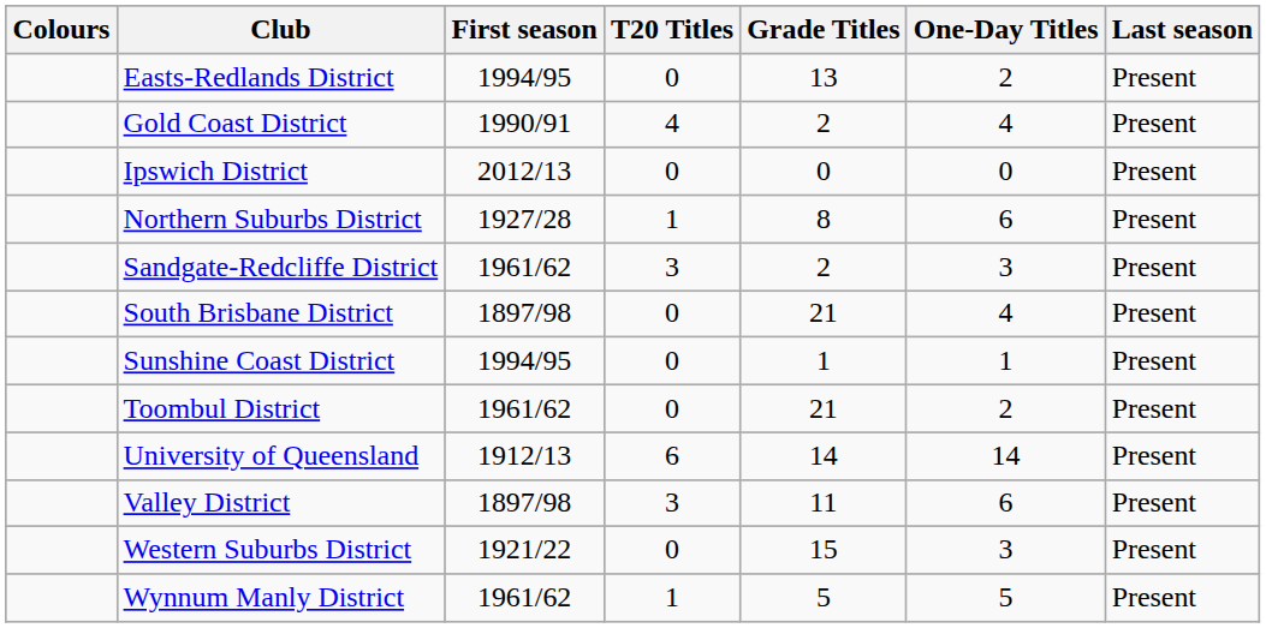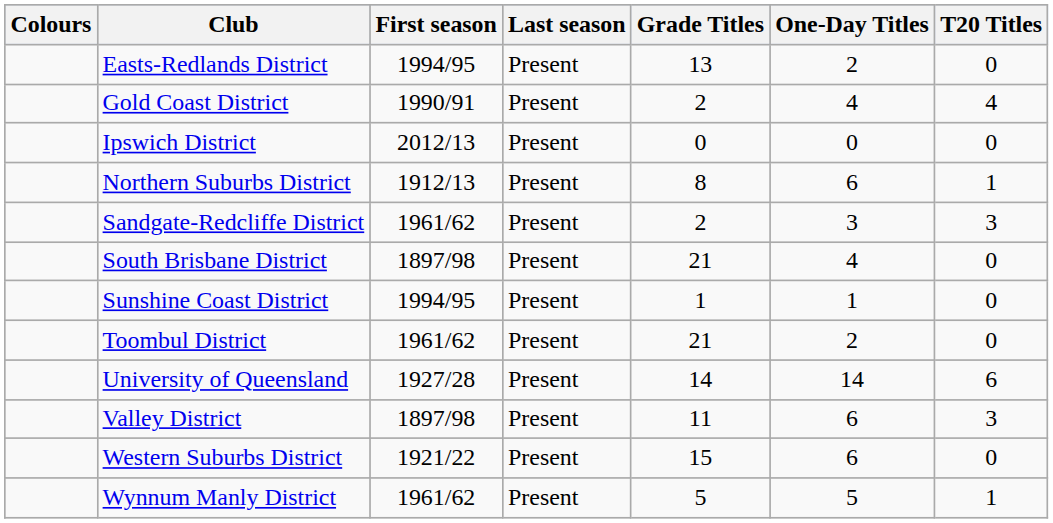 <table class="wikitable sortable" style="text-align:left; font-size:90%" width:110%">
 <tr style="background:#c1d8ff;">
 <th>Colours</th>
 <th>Club</th>
 <th>First season</th>
-<th>T20 Titles</th>
+<th>Last season</th>
 <th>Grade Titles</th>
 <th>One-Day Titles</th>
-<th>Last season</th>
+<th>T20 Titles</th>
 </tr>
 <tr>
 <td></td>
 <td><a href='#'>Easts-Redlands District</a></td>
 <td style="text-align:center;">1994/95</td>
-<td style="text-align:center;">0</td>
+<td>Present</td>
 <td style="text-align:center;">13</td>
 <td style="text-align:center;">2</td>
-<td>Present</td>
+<td style="text-align:center;">0</td>
 </tr>
 <tr>
 <td></td>
 <td><a href='#'>Gold Coast District</a></td>
 <td style="text-align:center;">1990/91</td>
-<td style="text-align:center;">4</td>
+<td>Present</td>
 <td style="text-align:center;">2</td>
 <td style="text-align:center;">4</td>
-<td>Present</td>
+<td style="text-align:center;">4</td>
 </tr>
 <tr>
 <td></td>
 <td><a href='#'>Ipswich District</a></td>
 <td style="text-align:center;">2012/13</td>
+<td>Present</td>
 <td style="text-align:center;">0</td>
 <td style="text-align:center;">0</td>
 <td style="text-align:center;">0</td>
-<td>Present</td>
 </tr>
 <tr>
 <td></td>
 <td><a href='#'>Northern Suburbs District</a></td>
-<td style="text-align:center;">1927/28</td>
-<td style="text-align:center;">1</td>
+<td style="text-align:center;">1912/13</td>
+<td>Present</td>
 <td style="text-align:center;">8</td>
 <td style="text-align:center;">6</td>
-<td>Present</td>
+<td style="text-align:center;">1</td>
 </tr>
 <tr>
 <td></td>
 <td><a href='#'>Sandgate-Redcliffe District</a></td>
 <td style="text-align:center;">1961/62</td>
-<td style="text-align:center;">3</td>
+<td>Present</td>
 <td style="text-align:center;">2</td>
 <td style="text-align:center;">3</td>
-<td>Present</td>
+<td style="text-align:center;">3</td>
 </tr>
 <tr>
 <td></td>
 <td><a href='#'>South Brisbane District</a></td>
 <td style="text-align:center;">1897/98</td>
-<td style="text-align:center;">0</td>
+<td>Present</td>
 <td style="text-align:center;">21</td>
 <td style="text-align:center;">4</td>
-<td>Present</td>
+<td style="text-align:center;">0</td>
 </tr>
 <tr>
 <td></td>
 <td><a href='#'>Sunshine Coast District</a></td>
 <td style="text-align:center;">1994/95</td>
-<td style="text-align:center;">0</td>
+<td>Present</td>
 <td style="text-align:center;">1</td>
 <td style="text-align:center;">1</td>
-<td>Present</td>
+<td style="text-align:center;">0</td>
 </tr>
 <tr>
 <td></td>
 <td><a href='#'>Toombul District</a></td>
 <td style="text-align:center;">1961/62</td>
-<td style="text-align:center;">0</td>
+<td>Present</td>
 <td style="text-align:center;">21</td>
 <td style="text-align:center;">2</td>
-<td>Present</td>
+<td style="text-align:center;">0</td>
 </tr>
 <tr>
 <td></td>
 <td><a href='#'>University of Queensland</a></td>
-<td style="text-align:center;">1912/13</td>
-<td style="text-align:center;">6</td>
+<td style="text-align:center;">1927/28</td>
+<td>Present</td>
 <td style="text-align:center;">14</td>
 <td style="text-align:center;">14</td>
-<td>Present</td>
+<td style="text-align:center;">6</td>
 </tr>
 <tr>
 <td></td>
 <td><a href='#'>Valley District</a></td>
 <td style="text-align:center;">1897/98</td>
-<td style="text-align:center;">3</td>
+<td>Present</td>
 <td style="text-align:center;">11</td>
 <td style="text-align:center;">6</td>
-<td>Present</td>
+<td style="text-align:center;">3</td>
 </tr>
 <tr>
 <td></td>
 <td><a href='#'>Western Suburbs District</a></td>
 <td style="text-align:center;">1921/22</td>
+<td>Present</td>
+<td style="text-align:center;">15</td>
+<td style="text-align:center;">6</td>
 <td style="text-align:center;">0</td>
-<td style="text-align:center;">15</td>
-<td style="text-align:center;">3</td>
-<td>Present</td>
 </tr>
 <tr>
 <td></td>
 <td><a href='#'>Wynnum Manly District</a></td>
 <td style="text-align:center;">1961/62</td>
-<td style="text-align:center;">1</td>
+<td>Present</td>
 <td style="text-align:center;">5</td>
 <td style="text-align:center;">5</td>
-<td>Present</td>
+<td style="text-align:center;">1</td>
 </tr>
 </table>
